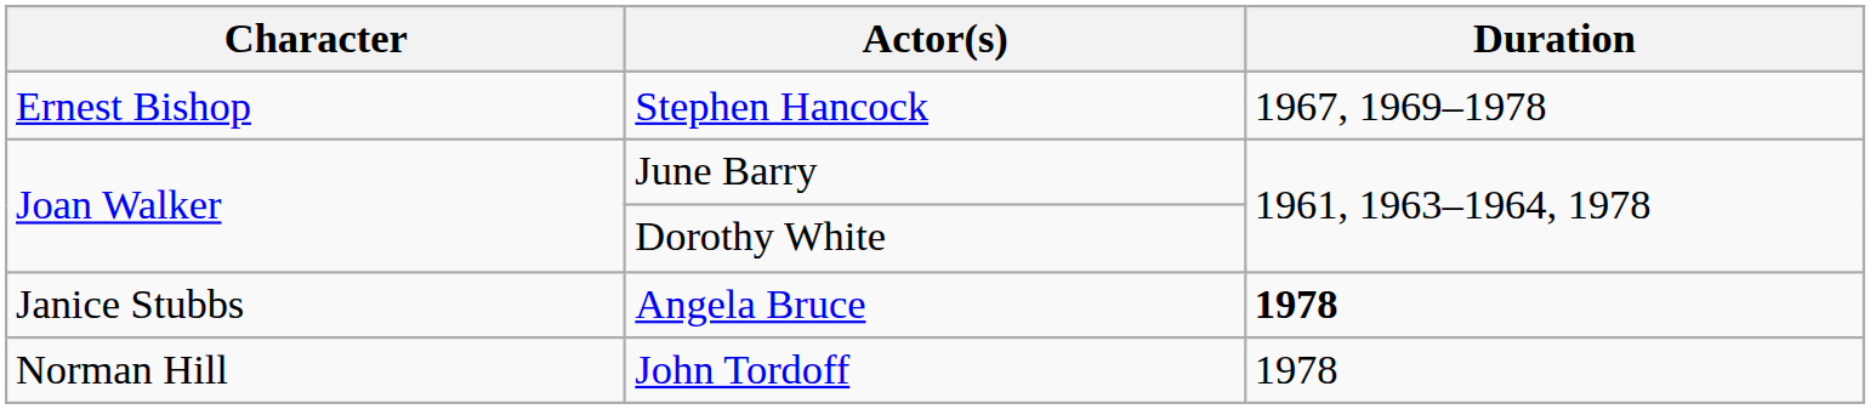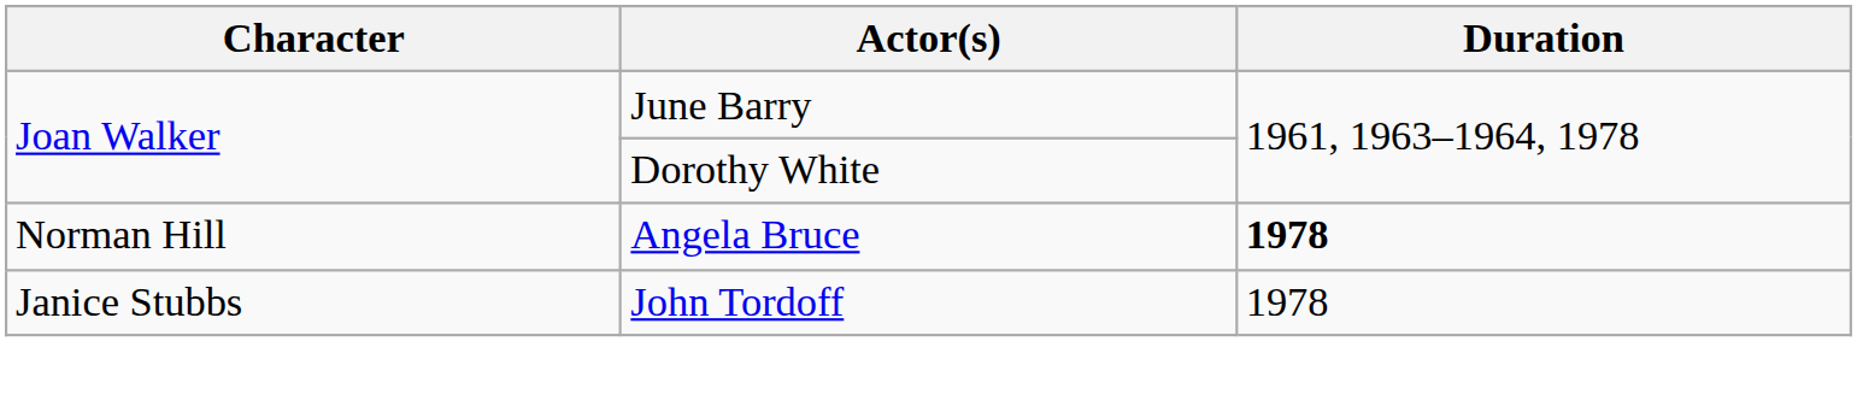 <table class="wikitable">
 <tr>
 <th scope="col" style="width:230px;">Character</th>
 <th scope="col" style="width:230px;">Actor(s)</th>
 <th scope="col" style="width:230px;">Duration</th>
-</tr>
-<tr>
-<td><a href='#'>Ernest Bishop</a></td>
-<td><a href='#'>Stephen Hancock</a></td>
-<td>1967, 1969–1978</td>
 </tr>
 <tr>
 <td rowspan="2"><a href='#'>Joan Walker</a></td>
 <td>June Barry</td>
 <td rowspan="2">1961, 1963–1964, 1978</td>
 </tr>
 <tr>
 <td>Dorothy White</td>
 </tr>
 <tr>
-<td>Janice Stubbs</td>
+<td>Norman Hill</td>
 <td><a href='#'>Angela Bruce</a></td>
 <td><strong>1978</strong></td>
 </tr>
 <tr>
-<td>Norman Hill</td>
+<td>Janice Stubbs</td>
 <td><a href='#'>John Tordoff</a></td>
 <td>1978</td>
 </tr>
 </table>
